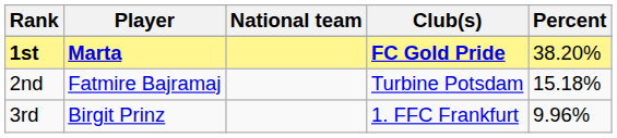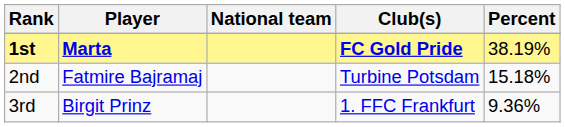 <table class="wikitable">
 <tr>
 <th>Rank</th>
 <th>Player</th>
 <th>National team</th>
 <th>Club(s)</th>
 <th>Percent</th>
 </tr>
 <tr>
 </tr>
 <tr bgcolor="#FFF68F">
 <td><strong>1st</strong></td>
 <td><strong><a href='#'>Marta</a></strong></td>
 <td><strong></strong></td>
 <td> <strong><a href='#'>FC Gold Pride</a></strong></td>
-<td>38.20%</td>
+<td>38.19%</td>
 </tr>
 <tr>
 <td>2nd</td>
 <td><a href='#'>Fatmire Bajramaj</a></td>
 <td></td>
 <td> <a href='#'>Turbine Potsdam</a></td>
 <td>15.18%</td>
 </tr>
 <tr>
 <td>3rd</td>
 <td><a href='#'>Birgit Prinz</a></td>
 <td></td>
 <td> <a href='#'>1. FFC Frankfurt</a></td>
-<td>9.96%</td>
+<td>9.36%</td>
 </tr>
 </table>
